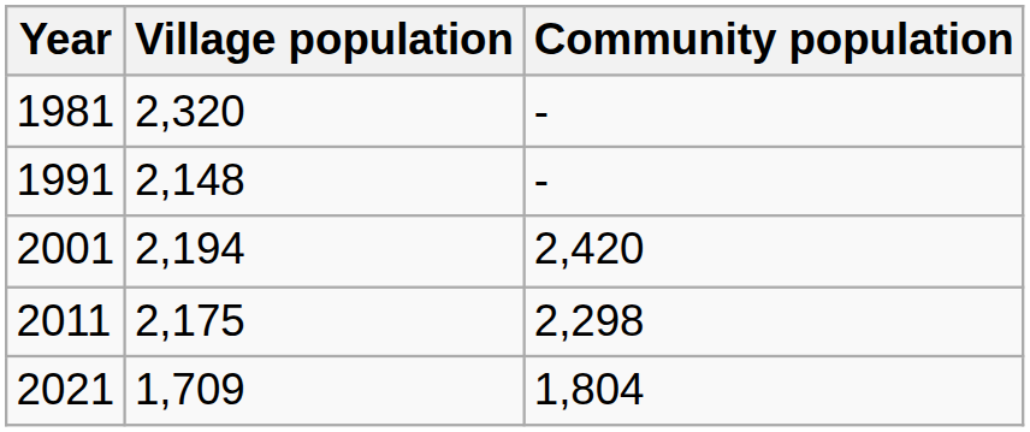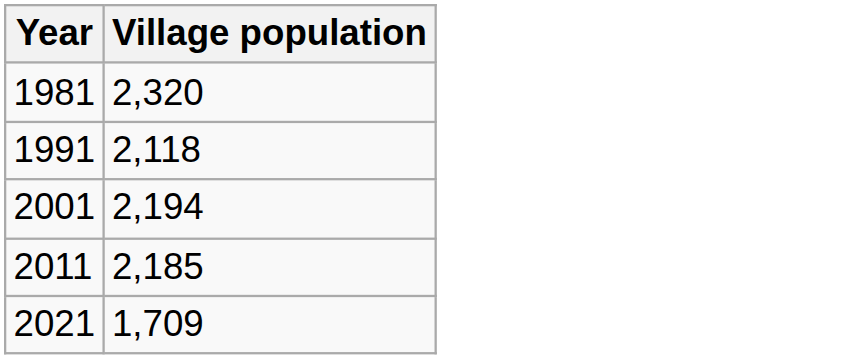 <table class=wikitable>
 <tr>
 <th>Year</th>
 <th>Village population</th>
-<th>Community population</th>
 </tr>
 <tr>
 <td>1981</td>
 <td>2,320</td>
-<td>-</td>
 </tr>
 <tr>
 <td>1991</td>
-<td>2,148</td>
-<td>-</td>
+<td>2,118</td>
 </tr>
 <tr>
 <td>2001</td>
 <td>2,194</td>
-<td>2,420</td>
 </tr>
 <tr>
 <td>2011</td>
-<td>2,175</td>
-<td>2,298</td>
+<td>2,185</td>
 </tr>
 <tr>
 <td>2021</td>
 <td>1,709</td>
-<td>1,804</td>
 </tr>
 </table>
